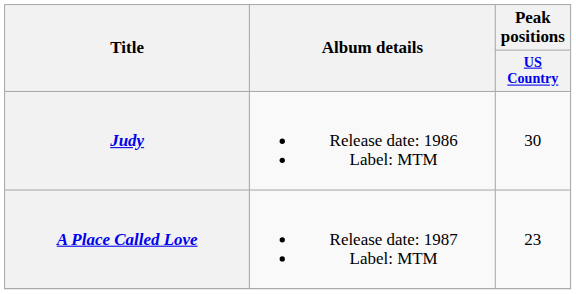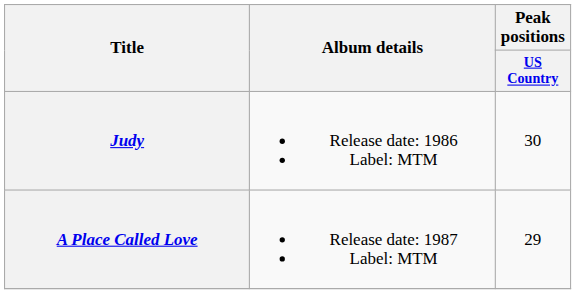 <table class="wikitable plainrowheaders" style="text-align:center;">
 <tr>
 <th rowspan="2" style="width:14em;">Title</th>
 <th rowspan="2" style="width:14em;">Album details</th>
 <th colspan="1">Peak positions</th>
 </tr>
 <tr style="font-size:smaller;">
 <th width="65"><a href='#'>US Country</a></th>
 </tr>
 <tr>
 <th scope="row"><em><a href='#'>Judy</a></em></th>
 <td><br><ul><li>Release date: 1986</li><li>Label: MTM</li></ul></td>
 <td>30</td>
 </tr>
 <tr>
 <th scope="row"><em><a href='#'>A Place Called Love</a></em></th>
 <td><br><ul><li>Release date: 1987</li><li>Label: MTM</li></ul></td>
-<td>23</td>
+<td>29</td>
 </tr>
 <tr>
 </tr>
 </table>
